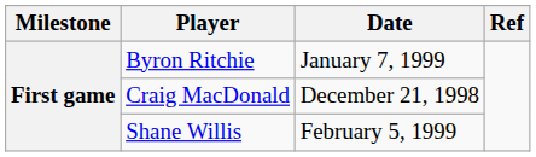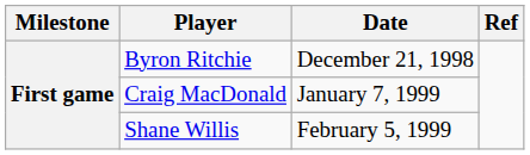 <table class="wikitable">
 <tr>
 <th scope="col">Milestone</th>
 <th scope="col">Player</th>
 <th scope="col">Date</th>
 <th scope="col">Ref</th>
 </tr>
 <tr>
 <th rowspan=3>First game</th>
 <td><a href='#'>Byron Ritchie</a></td>
-<td>January 7, 1999</td>
+<td>December 21, 1998</td>
 <td rowspan=3></td>
 </tr>
 <tr>
 <td><a href='#'>Craig MacDonald</a></td>
-<td>December 21, 1998</td>
+<td>January 7, 1999</td>
 </tr>
 <tr>
 <td><a href='#'>Shane Willis</a></td>
 <td>February 5, 1999</td>
 </tr>
 </table>
